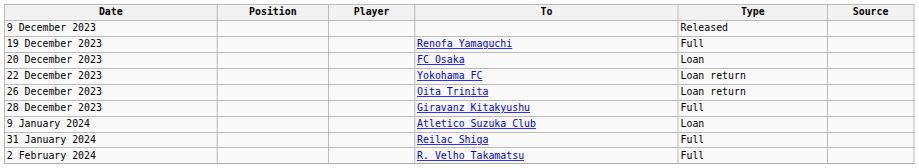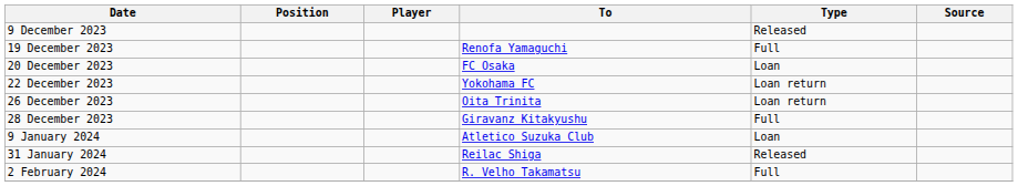 <table class="wikitable sortable" style="width:90%; text-align:center; font-size:95%; text-align:left;">
 <tr>
 <th>Date</th>
 <th>Position</th>
 <th>Player</th>
 <th>To</th>
 <th>Type</th>
 <th>Source</th>
 </tr>
 <tr>
 <td>9 December 2023</td>
 <td></td>
 <td></td>
 <td></td>
 <td>Released</td>
 <td></td>
 </tr>
 <tr>
 <td>19 December 2023</td>
 <td></td>
 <td></td>
 <td> <a href='#'>Renofa Yamaguchi</a></td>
 <td>Full</td>
 <td></td>
 </tr>
 <tr>
 <td>20 December 2023</td>
 <td></td>
 <td></td>
 <td> <a href='#'>FC Osaka</a></td>
 <td>Loan</td>
 <td></td>
 </tr>
 <tr>
 <td>22 December 2023</td>
 <td></td>
 <td></td>
 <td> <a href='#'>Yokohama FC</a></td>
 <td>Loan return</td>
 <td></td>
 </tr>
 <tr>
 <td>26 December 2023</td>
 <td></td>
 <td></td>
 <td> <a href='#'>Oita Trinita</a></td>
 <td>Loan return</td>
 <td></td>
 </tr>
 <tr>
 <td>28 December 2023</td>
 <td></td>
 <td></td>
 <td> <a href='#'>Giravanz Kitakyushu</a></td>
 <td>Full</td>
 <td></td>
 </tr>
 <tr>
 <td>9 January 2024</td>
 <td></td>
 <td></td>
 <td> <a href='#'>Atletico Suzuka Club</a></td>
 <td>Loan</td>
 <td></td>
 </tr>
 <tr>
 <td>31 January 2024</td>
 <td></td>
 <td></td>
 <td> <a href='#'>Reilac Shiga</a></td>
-<td>Full</td>
+<td>Released</td>
 <td></td>
 </tr>
 <tr>
 <td>2 February 2024</td>
 <td></td>
 <td></td>
 <td> <a href='#'>R. Velho Takamatsu</a></td>
 <td>Full</td>
 <td></td>
 </tr>
 <tr>
 </tr>
 </table>
